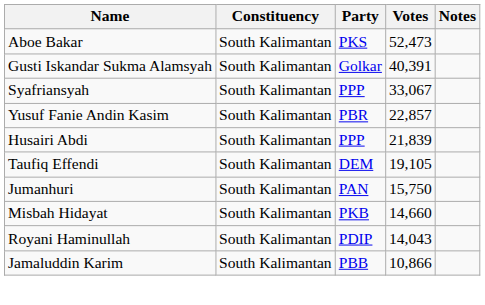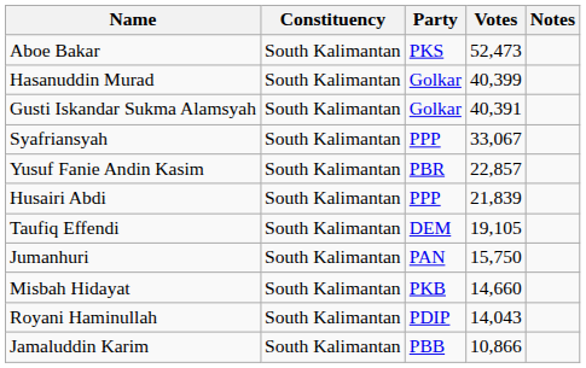 <table class="wikitable sortable">
 <tr>
 <th>Name</th>
 <th>Constituency</th>
 <th>Party</th>
 <th>Votes</th>
 <th>Notes</th>
 </tr>
 <tr>
 <td>Aboe Bakar</td>
 <td>South Kalimantan</td>
 <td><a href='#'>PKS</a></td>
 <td>52,473</td>
+<td></td>
+</tr>
+<tr>
+<td>Hasanuddin Murad</td>
+<td>South Kalimantan</td>
+<td><a href='#'>Golkar</a></td>
+<td>40,399</td>
 <td></td>
 </tr>
 <tr>
 <td>Gusti Iskandar Sukma Alamsyah</td>
 <td>South Kalimantan</td>
 <td><a href='#'>Golkar</a></td>
 <td>40,391</td>
 <td></td>
 </tr>
 <tr>
 <td>Syafriansyah</td>
 <td>South Kalimantan</td>
 <td><a href='#'>PPP</a></td>
 <td>33,067</td>
 <td></td>
 </tr>
 <tr>
 <td>Yusuf Fanie Andin Kasim</td>
 <td>South Kalimantan</td>
 <td><a href='#'>PBR</a></td>
 <td>22,857</td>
 <td></td>
 </tr>
 <tr>
 <td>Husairi Abdi</td>
 <td>South Kalimantan</td>
 <td><a href='#'>PPP</a></td>
 <td>21,839</td>
 <td></td>
 </tr>
 <tr>
 <td>Taufiq Effendi</td>
 <td>South Kalimantan</td>
 <td><a href='#'>DEM</a></td>
 <td>19,105</td>
 <td></td>
 </tr>
 <tr>
 <td>Jumanhuri</td>
 <td>South Kalimantan</td>
 <td><a href='#'>PAN</a></td>
 <td>15,750</td>
 <td></td>
 </tr>
 <tr>
 <td>Misbah Hidayat</td>
 <td>South Kalimantan</td>
 <td><a href='#'>PKB</a></td>
 <td>14,660</td>
 <td></td>
 </tr>
 <tr>
 <td>Royani Haminullah</td>
 <td>South Kalimantan</td>
 <td><a href='#'>PDIP</a></td>
 <td>14,043</td>
 <td></td>
 </tr>
 <tr>
 <td>Jamaluddin Karim</td>
 <td>South Kalimantan</td>
 <td><a href='#'>PBB</a></td>
 <td>10,866</td>
 <td></td>
 </tr>
 </table>
